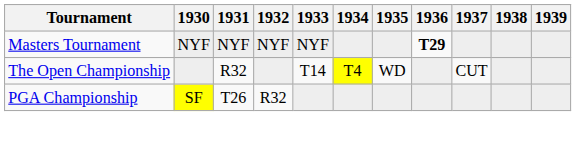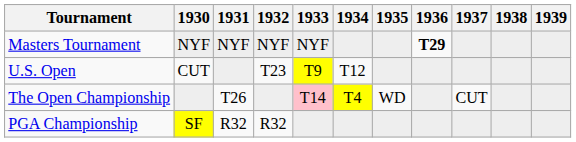 <table class="wikitable" style="font-size:95%;text-align:center;">
 <tr>
 <th>Tournament</th>
 <th>1930</th>
 <th>1931</th>
 <th>1932</th>
 <th>1933</th>
 <th>1934</th>
 <th>1935</th>
 <th>1936</th>
 <th>1937</th>
 <th>1938</th>
 <th>1939</th>
 </tr>
 <tr>
 <td align=left><a href='#'>Masters Tournament</a></td>
 <td style="background:#eeeeee;">NYF</td>
 <td style="background:#eeeeee;">NYF</td>
 <td style="background:#eeeeee;">NYF</td>
 <td style="background:#eeeeee;">NYF</td>
 <td style="background:#eeeeee;"></td>
 <td style="background:#eeeeee;"></td>
 <td><strong>T29</strong></td>
 <td style="background:#eeeeee;"></td>
 <td style="background:#eeeeee;"></td>
 <td style="background:#eeeeee;"></td>
 </tr>
 <tr>
+<td align=left><a href='#'>U.S. Open</a></td>
+<td>CUT</td>
+<td style="background:#eeeeee;"></td>
+<td>T23</td>
+<td style="background:yellow;">T9</td>
+<td>T12</td>
+<td style="background:#eeeeee;"></td>
+<td style="background:#eeeeee;"></td>
+<td style="background:#eeeeee;"></td>
+<td style="background:#eeeeee;"></td>
+<td style="background:#eeeeee;"></td>
+</tr>
+<tr>
 <td align=left><a href='#'>The Open Championship</a></td>
 <td style="background:#eeeeee;"></td>
-<td>R32</td>
+<td>T26</td>
 <td style="background:#eeeeee;"></td>
-<td>T14</td>
+<td style="background: pink;">T14</td>
 <td style="background:yellow;">T4</td>
 <td>WD</td>
 <td style="background:#eeeeee;"></td>
 <td>CUT</td>
 <td style="background:#eeeeee;"></td>
 <td style="background:#eeeeee;"></td>
 </tr>
 <tr>
 <td align=left><a href='#'>PGA Championship</a></td>
 <td style="background:yellow;">SF</td>
-<td>T26</td>
+<td>R32</td>
 <td>R32</td>
 <td style="background:#eeeeee;"></td>
 <td style="background:#eeeeee;"></td>
 <td style="background:#eeeeee;"></td>
 <td style="background:#eeeeee;"></td>
 <td style="background:#eeeeee;"></td>
 <td style="background:#eeeeee;"></td>
 <td style="background:#eeeeee;"></td>
 </tr>
 </table>
